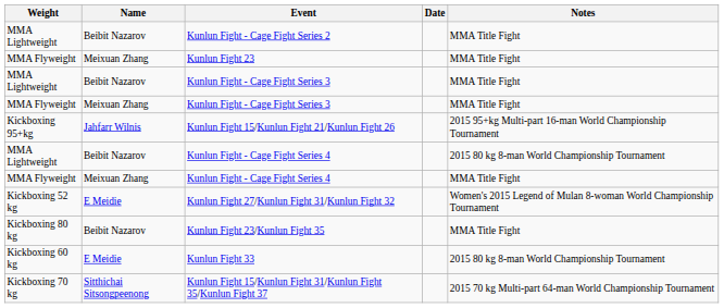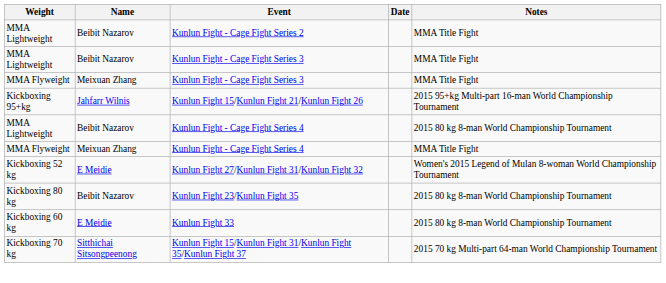 <table id="Events" class="wikitable sortable" style="width:80%; font-size:90%;">
 <tr>
 <th scope="col">Weight</th>
 <th scope="col">Name</th>
 <th scope="col">Event</th>
 <th scope="col">Date</th>
 <th scope="col">Notes</th>
 </tr>
 <tr>
 <td>MMA Lightweight</td>
 <td> Beibit Nazarov<br></td>
 <td><a href='#'>Kunlun Fight - Cage Fight Series 2</a></td>
-<td></td>
-<td>MMA Title Fight</td>
-</tr>
-<tr>
-<td>MMA Flyweight</td>
-<td> Meixuan Zhang <br></td>
-<td><a href='#'>Kunlun Fight 23</a></td>
 <td></td>
 <td>MMA Title Fight</td>
 </tr>
 <tr>
 <td>MMA Lightweight</td>
 <td> Beibit Nazarov<br></td>
 <td><a href='#'>Kunlun Fight - Cage Fight Series 3</a></td>
 <td></td>
 <td>MMA Title Fight</td>
 </tr>
 <tr>
 <td>MMA Flyweight</td>
 <td> Meixuan Zhang <br></td>
 <td><a href='#'>Kunlun Fight - Cage Fight Series 3</a></td>
 <td></td>
 <td>MMA Title Fight</td>
 </tr>
 <tr>
 <td>Kickboxing 95+kg</td>
 <td> <a href='#'>Jahfarr Wilnis</a><br></td>
 <td><a href='#'>Kunlun Fight 15</a>/<a href='#'>Kunlun Fight 21</a>/<a href='#'>Kunlun Fight 26</a></td>
 <td></td>
 <td>2015 95+kg Multi-part 16-man World Championship Tournament</td>
 </tr>
 <tr>
 <td>MMA Lightweight</td>
 <td> Beibit Nazarov<br></td>
 <td><a href='#'>Kunlun Fight - Cage Fight Series 4</a></td>
 <td></td>
 <td>2015 80 kg 8-man World Championship Tournament</td>
 </tr>
 <tr>
 <td>MMA Flyweight</td>
 <td> Meixuan Zhang <br></td>
 <td><a href='#'>Kunlun Fight - Cage Fight Series 4</a></td>
 <td></td>
 <td>MMA Title Fight</td>
 </tr>
 <tr>
 <td>Kickboxing 52 kg</td>
 <td> <a href='#'>E Meidie</a><br></td>
 <td><a href='#'>Kunlun Fight 27</a>/<a href='#'>Kunlun Fight 31</a>/<a href='#'>Kunlun Fight 32</a></td>
 <td></td>
 <td>Women's 2015 Legend of Mulan 8-woman World Championship Tournament</td>
 </tr>
 <tr>
 <td>Kickboxing 80 kg</td>
 <td> Beibit Nazarov<br></td>
 <td><a href='#'>Kunlun Fight 23</a>/<a href='#'>Kunlun Fight 35</a></td>
 <td></td>
-<td>MMA Title Fight</td>
+<td>2015 80 kg 8-man World Championship Tournament</td>
 </tr>
 <tr>
 <td>Kickboxing 60 kg</td>
 <td> <a href='#'>E Meidie</a><br></td>
 <td><a href='#'>Kunlun Fight 33</a></td>
 <td></td>
 <td>2015 80 kg 8-man World Championship Tournament</td>
 </tr>
 <tr>
 <td>Kickboxing 70 kg</td>
 <td> <a href='#'>Sitthichai Sitsongpeenong</a><br></td>
 <td><a href='#'>Kunlun Fight 15</a>/<a href='#'>Kunlun Fight 31</a>/<a href='#'>Kunlun Fight 35</a>/<a href='#'>Kunlun Fight 37</a></td>
 <td></td>
 <td>2015 70 kg Multi-part 64-man World Championship Tournament</td>
 </tr>
 </table>
